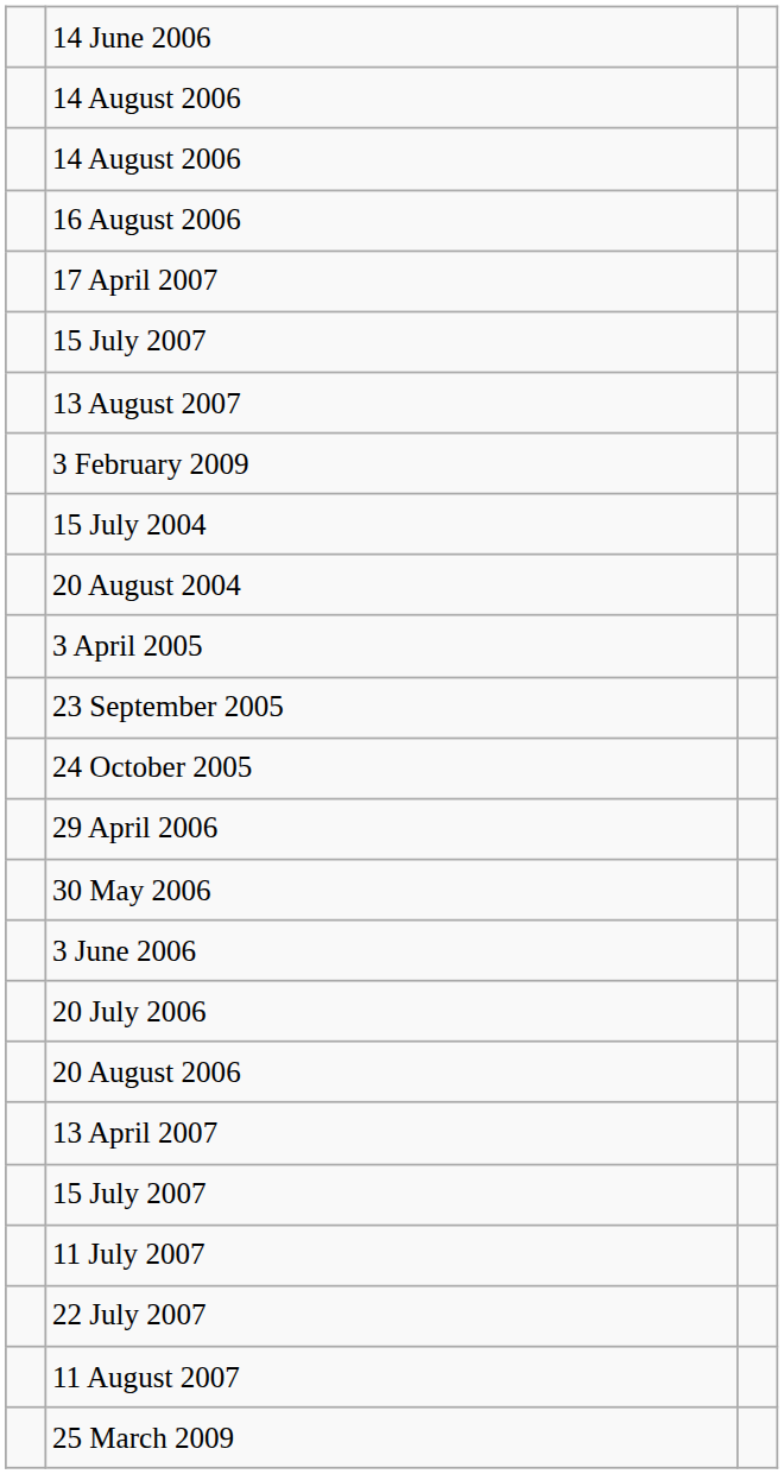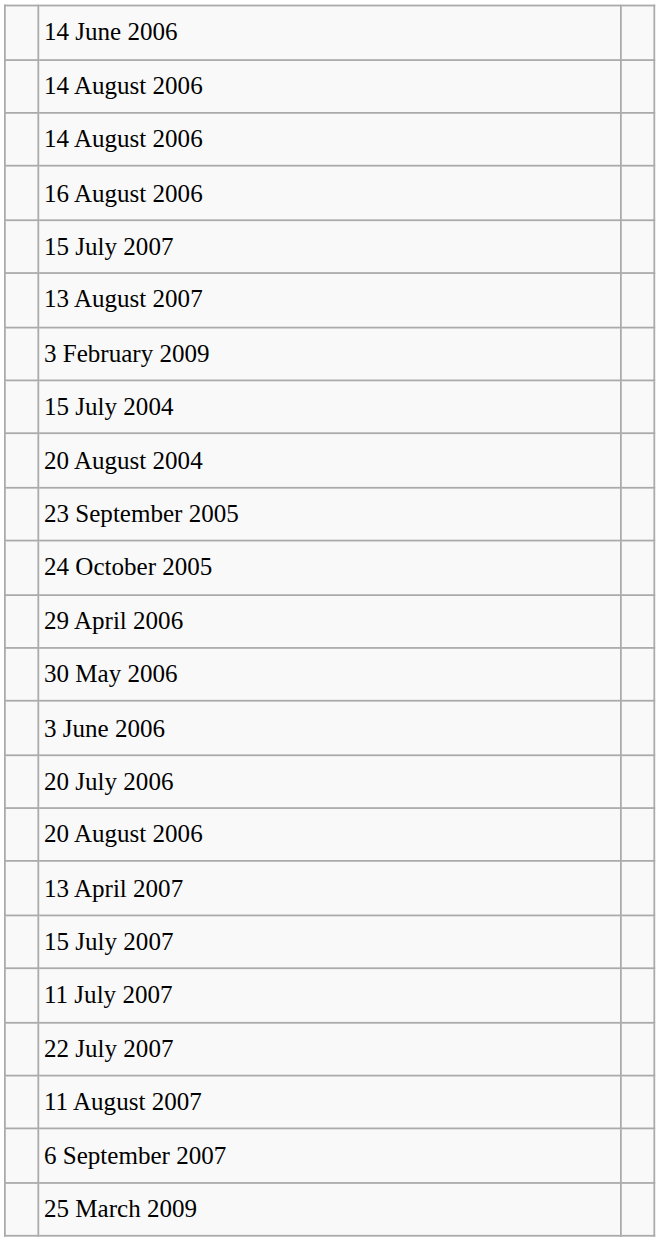 <table class="wikitable" style="font-size: 89%; float: left; width: 26em; margin-right: 1em; height: 700px">
 <tr>
 <td></td>
 <td>14 June 2006</td>
 <td></td>
 </tr>
 <tr>
 <td></td>
 <td>14 August 2006</td>
 <td></td>
 </tr>
 <tr>
 <td></td>
 <td>14 August 2006</td>
 <td></td>
 </tr>
 <tr>
 <td></td>
 <td>16 August 2006</td>
-<td></td>
-</tr>
-<tr>
-<td></td>
-<td>17 April 2007</td>
 <td></td>
 </tr>
 <tr>
 <td></td>
 <td>15 July 2007</td>
 <td></td>
 </tr>
 <tr>
 <td></td>
 <td>13 August 2007</td>
 <td></td>
 </tr>
 <tr>
 <td></td>
 <td>3 February 2009</td>
 <td></td>
 </tr>
 <tr>
 <td></td>
 <td>15 July 2004</td>
 <td></td>
 </tr>
 <tr>
 <td></td>
 <td>20 August 2004</td>
-<td></td>
-</tr>
-<tr>
-<td></td>
-<td>3 April 2005</td>
 <td></td>
 </tr>
 <tr>
 <td></td>
 <td>23 September 2005</td>
 <td></td>
 </tr>
 <tr>
 <td></td>
 <td>24 October 2005</td>
 <td></td>
 </tr>
 <tr>
 <td></td>
 <td>29 April 2006</td>
 <td></td>
 </tr>
 <tr>
 <td></td>
 <td>30 May 2006</td>
 <td></td>
 </tr>
 <tr>
 <td></td>
 <td>3 June 2006</td>
 <td></td>
 </tr>
 <tr>
 <td></td>
 <td>20 July 2006</td>
 <td></td>
 </tr>
 <tr>
 <td></td>
 <td>20 August 2006</td>
 <td></td>
 </tr>
 <tr>
 <td></td>
 <td>13 April 2007</td>
 <td></td>
 </tr>
 <tr>
 <td></td>
 <td>15 July 2007</td>
 <td></td>
 </tr>
 <tr>
 <td></td>
 <td>11 July 2007</td>
 <td></td>
 </tr>
 <tr>
 <td></td>
 <td>22 July 2007</td>
 <td></td>
 </tr>
 <tr>
 <td></td>
 <td>11 August 2007</td>
 <td></td>
 </tr>
 <tr>
 <td></td>
+<td>6 September 2007</td>
+<td></td>
+</tr>
+<tr>
+<td></td>
 <td>25 March 2009</td>
 <td></td>
 </tr>
 </table>
